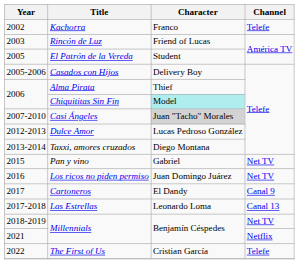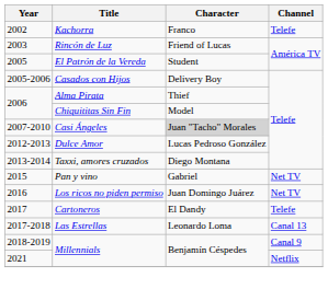 <table class="wikitable" style="font-size: 90%;">
 <tr>
 <th>Year</th>
 <th>Title</th>
 <th>Character</th>
 <th>Channel</th>
 </tr>
 <tr>
 <td>2002</td>
 <td><em><a href='#'>Kachorra</a></em></td>
 <td>Franco</td>
 <td><a href='#'>Telefe</a></td>
 </tr>
 <tr>
 <td>2003</td>
 <td><em><a href='#'>Rincón de Luz</a></em></td>
 <td>Friend of Lucas</td>
 <td rowspan="2"><a href='#'>América TV</a></td>
 </tr>
 <tr>
 <td>2005</td>
 <td><em><a href='#'>El Patrón de la Vereda</a></em></td>
 <td>Student</td>
 </tr>
 <tr>
 <td>2005-2006</td>
 <td><em><a href='#'>Casados con Hijos</a></em></td>
 <td>Delivery Boy</td>
 <td rowspan="6"><a href='#'>Telefe</a></td>
 </tr>
 <tr>
 <td rowspan="2">2006</td>
 <td><em><a href='#'>Alma Pirata</a></em></td>
 <td>Thief</td>
 </tr>
 <tr>
 <td><em><a href='#'>Chiquititas Sin Fin</a></em></td>
-<td style="background: paleturquoise;">Model</td>
+<td>Model</td>
 </tr>
 <tr>
 <td>2007-2010</td>
 <td><em><a href='#'>Casi Ángeles</a></em></td>
 <td style="background: lightgrey;">Juan "Tacho" Morales</td>
 </tr>
 <tr>
 <td>2012-2013</td>
 <td><em><a href='#'>Dulce Amor</a></em></td>
 <td>Lucas Pedroso González</td>
 </tr>
 <tr>
 <td>2013-2014</td>
 <td><em>Taxxi, amores cruzados</em></td>
 <td>Diego Montana</td>
 </tr>
 <tr>
 <td>2015</td>
 <td><em>Pan y vino</em></td>
 <td>Gabriel</td>
 <td><a href='#'>Net TV</a></td>
 </tr>
 <tr>
 <td>2016</td>
 <td><em><a href='#'>Los ricos no piden permiso</a></em></td>
 <td>Juan Domingo Juárez</td>
 <td><a href='#'>Net TV</a></td>
 </tr>
 <tr>
 <td>2017</td>
 <td><em><a href='#'>Cartoneros</a></em></td>
 <td>El Dandy</td>
-<td><a href='#'>Canal 9</a></td>
+<td><a href='#'>Telefe</a></td>
 </tr>
 <tr>
 <td>2017-2018</td>
 <td><em><a href='#'>Las Estrellas</a></em></td>
 <td>Leonardo Loma</td>
 <td><a href='#'>Canal 13</a></td>
 </tr>
 <tr>
 <td>2018-2019</td>
 <td rowspan="2"><em><a href='#'>Millennials</a></em></td>
 <td rowspan="2">Benjamín Céspedes</td>
-<td><a href='#'>Net TV</a></td>
+<td><a href='#'>Canal 9</a></td>
 </tr>
 <tr>
 <td>2021</td>
 <td><a href='#'>Netflix</a></td>
 </tr>
 <tr>
-<td>2022</td>
-<td><em><a href='#'>The First of Us</a></em></td>
-<td>Cristian García</td>
-<td><a href='#'>Telefe</a></td>
-</tr>
-<tr>
 </tr>
 </table>
